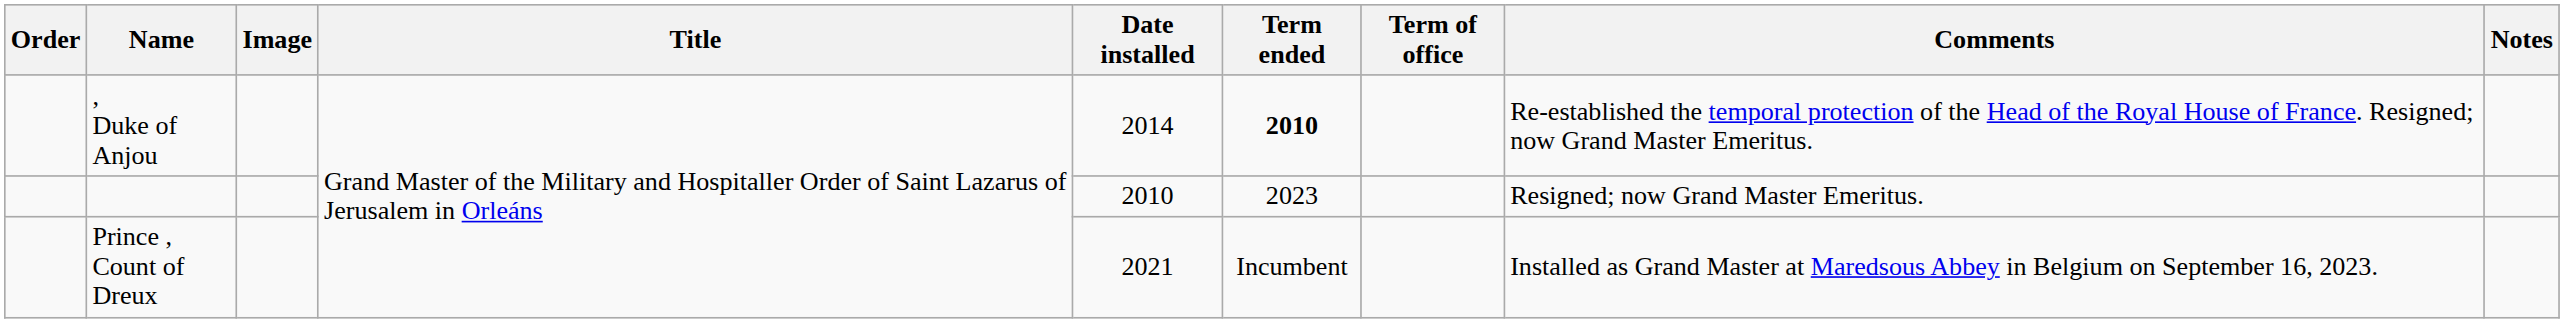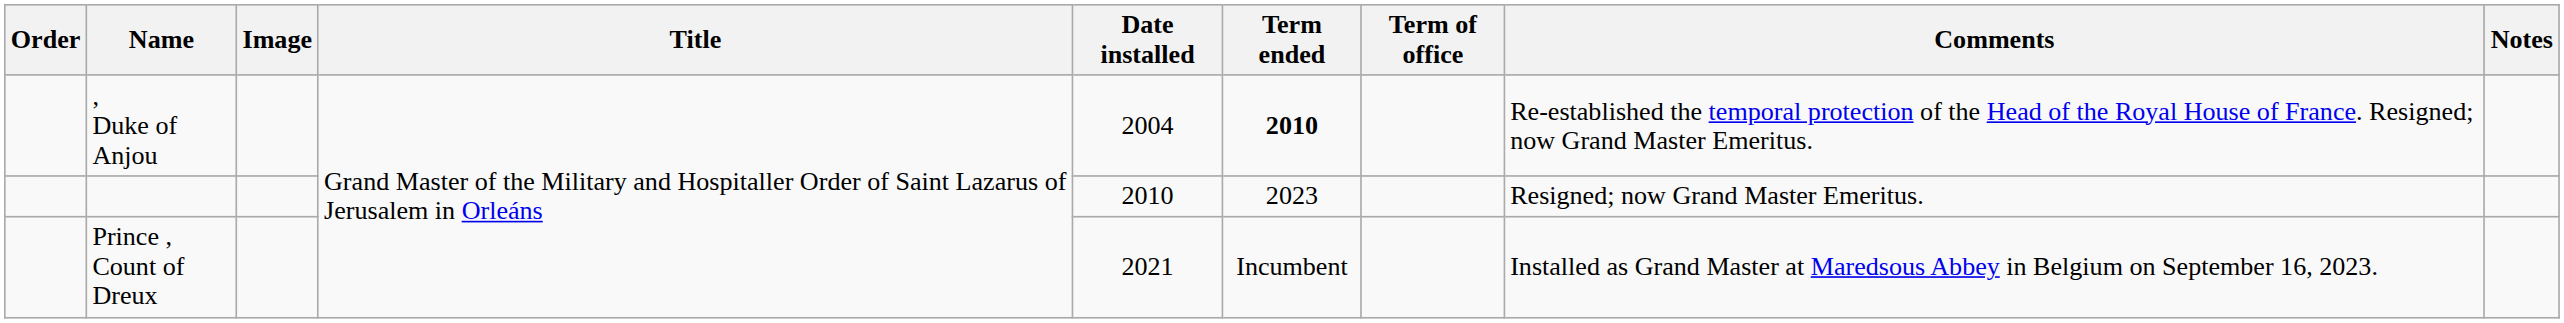 <table class="wikitable">
 <tr>
 <th>Order</th>
 <th>Name</th>
 <th>Image</th>
 <th>Title</th>
 <th>Date installed</th>
 <th>Term ended</th>
 <th>Term of office</th>
 <th>Comments</th>
 <th>Notes</th>
 </tr>
 <tr>
 <td style="text-align:center;"></td>
 <td>,<br>Duke of Anjou</td>
 <td></td>
 <td rowspan=3>Grand Master of the Military and Hospitaller Order of Saint Lazarus of Jerusalem in <a href='#'>Orleáns</a></td>
-<td style="text-align:center;">2014</td>
+<td style="text-align:center;">2004</td>
 <td style="text-align:center;"><strong>2010</strong></td>
 <td align="right"></td>
 <td>Re-established the <a href='#'>temporal protection</a> of the <a href='#'>Head of the Royal House of France</a>. Resigned; now Grand Master Emeritus.</td>
 <td></td>
 </tr>
 <tr>
 <td style="text-align:center;"></td>
 <td></td>
 <td></td>
 <td style="text-align:center;">2010</td>
 <td style="text-align:center;">2023</td>
 <td align="right"></td>
 <td>Resigned; now Grand Master Emeritus.</td>
 <td></td>
 </tr>
 <tr>
 <td style="text-align:center;"></td>
 <td>Prince ,<br>Count of Dreux</td>
 <td></td>
 <td style="text-align:center;">2021</td>
 <td style="text-align:center;">Incumbent</td>
 <td align="right"></td>
 <td>Installed as Grand Master at <a href='#'>Maredsous Abbey</a> in Belgium on September 16, 2023.</td>
 <td></td>
 </tr>
 </table>
